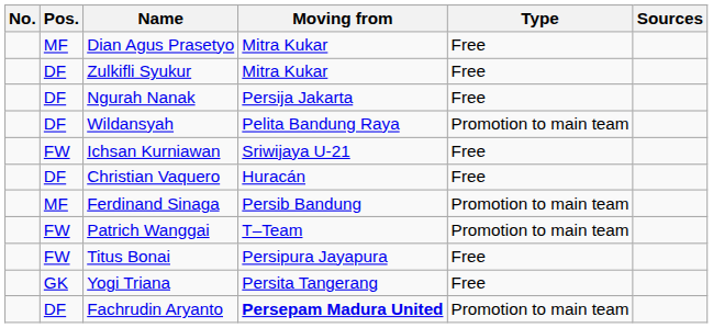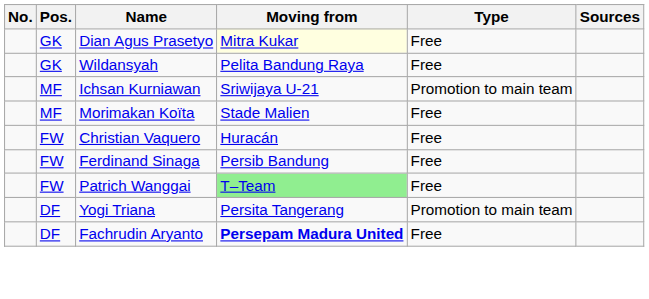 <table class="wikitable" Style="font-size:90%">
 <tr>
 <th>No.</th>
 <th>Pos.</th>
 <th>Name</th>
 <th>Moving from</th>
 <th>Type</th>
 <th>Sources</th>
 </tr>
 <tr>
 <td></td>
-<td><a href='#'>MF</a></td>
+<td><a href='#'>GK</a></td>
 <td> <a href='#'>Dian Agus Prasetyo</a></td>
-<td><a href='#'>Mitra Kukar</a></td>
+<td style="background: lightyellow;"><a href='#'>Mitra Kukar</a></td>
 <td>Free</td>
 <td></td>
 </tr>
 <tr>
 <td></td>
-<td><a href='#'>DF</a></td>
-<td> <a href='#'>Zulkifli Syukur</a></td>
-<td><a href='#'>Mitra Kukar</a></td>
+<td><a href='#'>GK</a></td>
+<td> <a href='#'>Wildansyah</a></td>
+<td><a href='#'>Pelita Bandung Raya</a></td>
 <td>Free</td>
 <td></td>
 </tr>
 <tr>
 <td></td>
-<td><a href='#'>DF</a></td>
-<td> <a href='#'>Ngurah Nanak</a></td>
-<td><a href='#'>Persija Jakarta</a></td>
+<td><a href='#'>MF</a></td>
+<td> <a href='#'>Ichsan Kurniawan</a></td>
+<td><a href='#'>Sriwijaya U-21</a></td>
+<td>Promotion to main team</td>
+<td></td>
+</tr>
+<tr>
+<td></td>
+<td><a href='#'>MF</a></td>
+<td> <a href='#'>Morimakan Koïta</a></td>
+<td> <a href='#'>Stade Malien</a></td>
 <td>Free</td>
 <td></td>
 </tr>
 <tr>
 <td></td>
-<td><a href='#'>DF</a></td>
-<td> <a href='#'>Wildansyah</a></td>
-<td><a href='#'>Pelita Bandung Raya</a></td>
-<td>Promotion to main team</td>
-<td></td>
-</tr>
-<tr>
-<td></td>
 <td><a href='#'>FW</a></td>
-<td> <a href='#'>Ichsan Kurniawan</a></td>
-<td><a href='#'>Sriwijaya U-21</a></td>
-<td>Free</td>
-<td></td>
-</tr>
-<tr>
-<td></td>
-<td><a href='#'>DF</a></td>
 <td> <a href='#'>Christian Vaquero</a></td>
 <td> <a href='#'>Huracán</a></td>
 <td>Free</td>
 <td></td>
 </tr>
 <tr>
 <td></td>
-<td><a href='#'>MF</a></td>
+<td><a href='#'>FW</a></td>
 <td> <a href='#'>Ferdinand Sinaga</a></td>
 <td><a href='#'>Persib Bandung</a></td>
-<td>Promotion to main team</td>
+<td>Free</td>
 <td></td>
 </tr>
 <tr>
 <td></td>
 <td><a href='#'>FW</a></td>
 <td> <a href='#'>Patrich Wanggai</a></td>
-<td> <a href='#'>T–Team</a></td>
-<td>Promotion to main team</td>
-<td></td>
-</tr>
-<tr>
-<td></td>
-<td><a href='#'>FW</a></td>
-<td> <a href='#'>Titus Bonai</a></td>
-<td><a href='#'>Persipura Jayapura</a></td>
+<td style="background: lightgreen;"> <a href='#'>T–Team</a></td>
 <td>Free</td>
 <td></td>
 </tr>
 <tr>
 <td></td>
-<td><a href='#'>GK</a></td>
+<td><a href='#'>DF</a></td>
 <td> <a href='#'>Yogi Triana</a></td>
 <td><a href='#'>Persita Tangerang</a></td>
-<td>Free</td>
+<td>Promotion to main team</td>
 <td></td>
 </tr>
 <tr>
 <td></td>
 <td><a href='#'>DF</a></td>
 <td> <a href='#'>Fachrudin Aryanto</a></td>
 <td><strong><a href='#'>Persepam Madura United</a></strong></td>
-<td>Promotion to main team</td>
+<td>Free</td>
 <td></td>
 </tr>
 </table>
